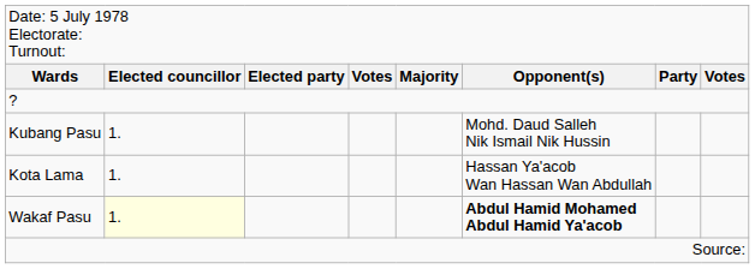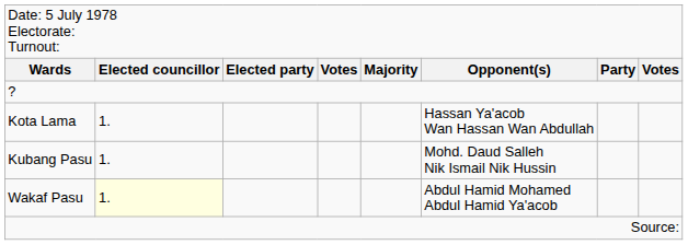 <table class=wikitable>
 <tr>
 <td colspan=8>Date: 5 July 1978<br>Electorate: <br>Turnout:</td>
 </tr>
 <tr>
 <th>Wards</th>
 <th>Elected councillor</th>
 <th>Elected party</th>
 <th>Votes</th>
 <th>Majority</th>
 <th>Opponent(s)</th>
 <th>Party</th>
 <th>Votes</th>
 </tr>
 <tr>
 <td colspan=8>? </td>
 </tr>
 <tr>
+<td>Kota Lama</td>
+<td>1.</td>
+<td></td>
+<td></td>
+<td></td>
+<td>Hassan Ya'acob<br>Wan Hassan Wan Abdullah</td>
+<td></td>
+<td></td>
+</tr>
+<tr>
 <td>Kubang Pasu</td>
 <td>1.</td>
 <td></td>
 <td></td>
 <td></td>
 <td>Mohd. Daud Salleh<br>Nik Ismail Nik Hussin</td>
 <td></td>
 <td></td>
 </tr>
 <tr>
-<td>Kota Lama</td>
-<td>1.</td>
-<td></td>
-<td></td>
-<td></td>
-<td>Hassan Ya'acob<br>Wan Hassan Wan Abdullah</td>
-<td></td>
-<td></td>
-</tr>
-<tr>
 <td>Wakaf Pasu</td>
 <td style="background: lightyellow;">1.</td>
 <td></td>
 <td></td>
 <td></td>
-<td><strong>Abdul Hamid Mohamed<br>Abdul Hamid Ya'acob</strong></td>
+<td>Abdul Hamid Mohamed<br>Abdul Hamid Ya'acob</td>
 <td></td>
 <td></td>
 </tr>
 <tr>
 <td colspan="8" style="text-align:right;">Source: </td>
 </tr>
 </table>
